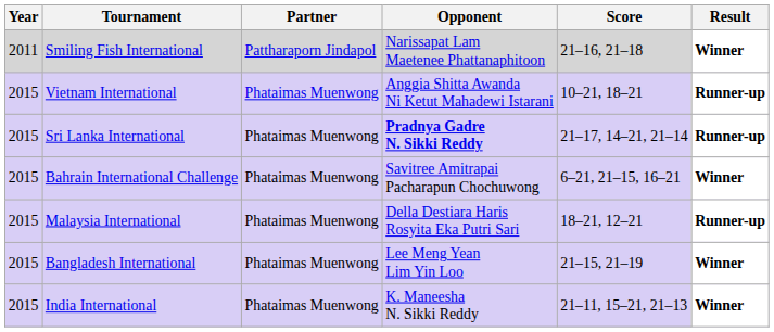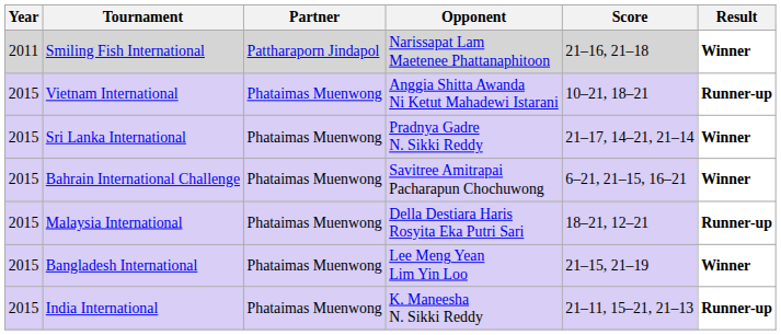 <table class="sortable wikitable" style="font-size: 90%;">
 <tr>
 <th>Year</th>
 <th>Tournament</th>
 <th>Partner</th>
 <th>Opponent</th>
 <th>Score</th>
 <th>Result</th>
 </tr>
 <tr style="background:#D5D5D5">
 <td align="center">2011</td>
 <td align="left"><a href='#'>Smiling Fish International</a></td>
 <td align="left"> <a href='#'>Pattharaporn Jindapol</a></td>
 <td align="left"> <a href='#'>Narissapat Lam</a><br> <a href='#'>Maetenee Phattanaphitoon</a></td>
 <td align="left">21–16, 21–18</td>
 <td style="text-align:left; background:white"> <strong>Winner</strong></td>
 </tr>
 <tr style="background:#D8CEF6">
 <td align="center">2015</td>
 <td align="left"><a href='#'>Vietnam International</a></td>
 <td align="left"> <a href='#'>Phataimas Muenwong</a></td>
 <td align="left"> <a href='#'>Anggia Shitta Awanda</a><br> <a href='#'>Ni Ketut Mahadewi Istarani</a></td>
 <td align="left">10–21, 18–21</td>
 <td style="text-align:left; background:white"> <strong>Runner-up</strong></td>
 </tr>
 <tr style="background:#D8CEF6">
 <td align="center">2015</td>
 <td align="left"><a href='#'>Sri Lanka International</a></td>
 <td align="left"> Phataimas Muenwong</td>
-<td align="left"><strong> <a href='#'>Pradnya Gadre</a><br> <a href='#'>N. Sikki Reddy</a></strong></td>
+<td align="left"> <a href='#'>Pradnya Gadre</a><br> <a href='#'>N. Sikki Reddy</a></td>
 <td align="left">21–17, 14–21, 21–14</td>
-<td style="text-align:left; background:white"> <strong>Runner-up</strong></td>
+<td style="text-align:left; background:white"> <strong>Winner</strong></td>
 </tr>
 <tr style="background:#D8CEF6">
 <td align="center">2015</td>
 <td align="left"><a href='#'>Bahrain International Challenge</a></td>
 <td align="left"> Phataimas Muenwong</td>
 <td align="left"> <a href='#'>Savitree Amitrapai</a><br> Pacharapun Chochuwong</td>
 <td align="left">6–21, 21–15, 16–21</td>
 <td style="text-align:left; background:white"> <strong>Winner</strong></td>
 </tr>
 <tr style="background:#D8CEF6">
 <td align="center">2015</td>
 <td align="left"><a href='#'>Malaysia International</a></td>
 <td align="left"> Phataimas Muenwong</td>
 <td align="left"> <a href='#'>Della Destiara Haris</a><br> <a href='#'>Rosyita Eka Putri Sari</a></td>
 <td align="left">18–21, 12–21</td>
 <td style="text-align:left; background:white"> <strong>Runner-up</strong></td>
 </tr>
 <tr style="background:#D8CEF6">
 <td align="center">2015</td>
 <td align="left"><a href='#'>Bangladesh International</a></td>
 <td align="left"> Phataimas Muenwong</td>
 <td align="left"> <a href='#'>Lee Meng Yean</a><br> <a href='#'>Lim Yin Loo</a></td>
 <td align="left">21–15, 21–19</td>
 <td style="text-align:left; background:white"> <strong>Winner</strong></td>
 </tr>
 <tr style="background:#D8CEF6">
 <td align="center">2015</td>
 <td align="left"><a href='#'>India International</a></td>
 <td align="left"> Phataimas Muenwong</td>
 <td align="left"> <a href='#'>K. Maneesha</a><br> N. Sikki Reddy</td>
 <td align="left">21–11, 15–21, 21–13</td>
-<td style="text-align:left; background:white"> <strong>Winner</strong></td>
+<td style="text-align:left; background:white"> <strong>Runner-up</strong></td>
 </tr>
 </table>
